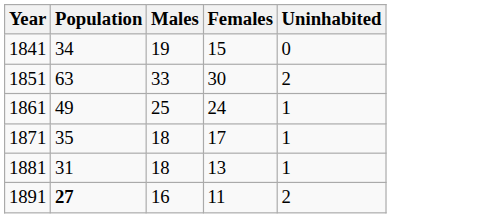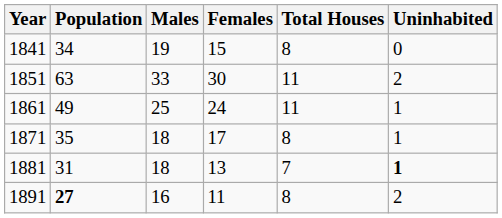 <table class="wikitable">
 <tr>
 <th>Year</th>
 <th>Population</th>
 <th>Males</th>
 <th>Females</th>
+<th>Total Houses</th>
 <th>Uninhabited</th>
 </tr>
 <tr>
 <td>1841</td>
 <td>34</td>
 <td>19</td>
 <td>15</td>
+<td>8</td>
 <td>0</td>
 </tr>
 <tr>
 <td>1851</td>
 <td>63</td>
 <td>33</td>
 <td>30</td>
+<td>11</td>
 <td>2</td>
 </tr>
 <tr>
 <td>1861</td>
 <td>49</td>
 <td>25</td>
 <td>24</td>
+<td>11</td>
 <td>1</td>
 </tr>
 <tr>
 <td>1871</td>
 <td>35</td>
 <td>18</td>
 <td>17</td>
+<td>8</td>
 <td>1</td>
 </tr>
 <tr>
 <td>1881</td>
 <td>31</td>
 <td>18</td>
 <td>13</td>
-<td>1</td>
+<td>7</td>
+<td><strong>1</strong></td>
 </tr>
 <tr>
 <td>1891</td>
 <td><strong>27</strong></td>
 <td>16</td>
 <td>11</td>
+<td>8</td>
 <td>2</td>
 </tr>
 </table>
